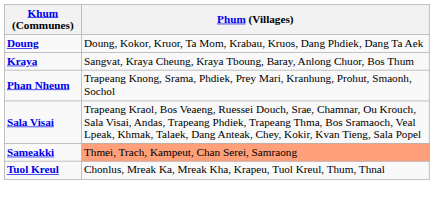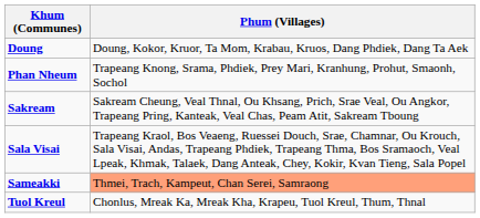 <table class="wikitable">
 <tr>
 <th><a href='#'>Khum</a> (Communes)</th>
 <th><a href='#'>Phum</a> (Villages)</th>
 </tr>
 <tr>
 <td><strong><a href='#'>Doung</a></strong></td>
 <td>Doung, Kokor, Kruor, Ta Mom, Krabau, Kruos, Dang Phdiek, Dang Ta Aek</td>
 </tr>
 <tr>
-<td><strong><a href='#'>Kraya</a></strong></td>
-<td>Sangvat, Kraya Cheung, Kraya Tboung, Baray, Anlong Chuor, Bos Thum</td>
+<td><strong><a href='#'>Phan Nheum</a></strong></td>
+<td>Trapeang Knong, Srama, Phdiek, Prey Mari, Kranhung, Prohut, Smaonh, Sochol</td>
 </tr>
 <tr>
-<td><strong><a href='#'>Phan Nheum</a></strong></td>
-<td>Trapeang Knong, Srama, Phdiek, Prey Mari, Kranhung, Prohut, Smaonh, Sochol</td>
+<td><strong><a href='#'>Sakream</a></strong></td>
+<td>Sakream Cheung, Veal Thnal, Ou Khsang, Prich, Srae Veal, Ou Angkor, Trapeang Pring, Kanteak, Veal Chas, Peam Atit, Sakream Tboung</td>
 </tr>
 <tr>
 <td><strong><a href='#'>Sala Visai</a></strong></td>
 <td>Trapeang Kraol, Bos Veaeng, Ruessei Douch, Srae, Chamnar, Ou Krouch, Sala Visai, Andas, Trapeang Phdiek, Trapeang Thma, Bos Sramaoch, Veal Lpeak, Khmak, Talaek, Dang Anteak, Chey, Kokir, Kvan Tieng, Sala Popel</td>
 </tr>
 <tr>
 <td><strong><a href='#'>Sameakki</a></strong></td>
 <td style="background: lightsalmon;">Thmei, Trach, Kampeut, Chan Serei, Samraong</td>
 </tr>
 <tr>
 <td><strong><a href='#'>Tuol Kreul</a></strong></td>
 <td>Chonlus, Mreak Ka, Mreak Kha, Krapeu, Tuol Kreul, Thum, Thnal</td>
 </tr>
 </table>
